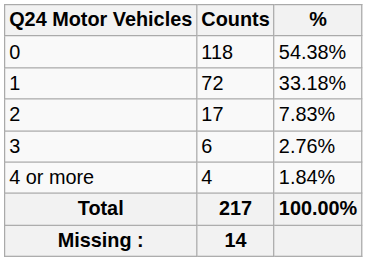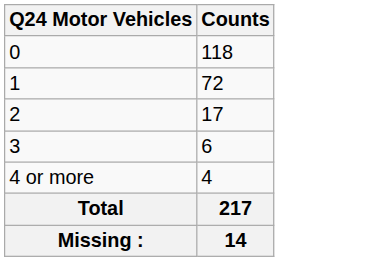 <table class="wikitable sortable">
 <tr>
 <th>Q24 Motor Vehicles</th>
 <th>Counts</th>
-<th>%</th>
 </tr>
 <tr>
 <td>0</td>
 <td>118</td>
-<td>54.38%</td>
 </tr>
 <tr>
 <td>1</td>
 <td>72</td>
-<td>33.18%</td>
 </tr>
 <tr>
 <td>2</td>
 <td>17</td>
-<td>7.83%</td>
 </tr>
 <tr>
 <td>3</td>
 <td>6</td>
-<td>2.76%</td>
 </tr>
 <tr>
 <td>4 or more</td>
 <td>4</td>
-<td>1.84%</td>
 </tr>
 <tr>
 <th>Total</th>
 <th>217</th>
-<th>100.00%</th>
 </tr>
 <tr>
 <th>Missing :</th>
 <th>14</th>
-<th></th>
 </tr>
 </table>
